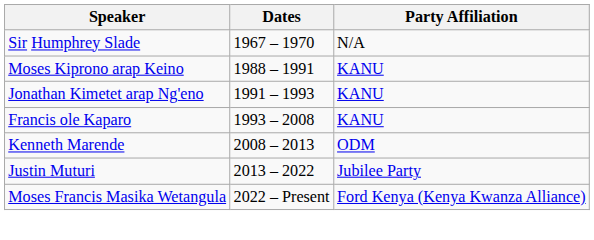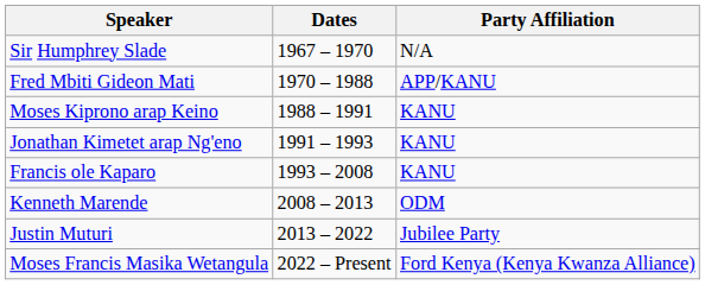 <table class="wikitable">
 <tr>
 <th>Speaker </th>
 <th>Dates</th>
 <th>Party Affiliation</th>
 </tr>
 <tr>
 <td><a href='#'>Sir</a> <a href='#'>Humphrey Slade</a></td>
 <td>1967 – 1970</td>
 <td>N/A</td>
+</tr>
+<tr>
+<td><a href='#'>Fred Mbiti Gideon Mati</a></td>
+<td>1970 – 1988</td>
+<td><a href='#'>APP</a>/<a href='#'>KANU</a></td>
 </tr>
 <tr>
 <td><a href='#'>Moses Kiprono arap Keino</a></td>
 <td>1988 – 1991</td>
 <td><a href='#'>KANU</a></td>
 </tr>
 <tr>
 <td><a href='#'>Jonathan Kimetet arap Ng'eno</a></td>
 <td>1991 – 1993</td>
 <td><a href='#'>KANU</a></td>
 </tr>
 <tr>
 <td><a href='#'>Francis ole Kaparo</a></td>
 <td>1993 – 2008</td>
 <td><a href='#'>KANU</a></td>
 </tr>
 <tr>
 <td><a href='#'>Kenneth Marende</a></td>
 <td>2008 – 2013</td>
 <td><a href='#'>ODM</a></td>
 </tr>
 <tr>
 <td><a href='#'>Justin Muturi</a></td>
 <td>2013 – 2022</td>
 <td><a href='#'>Jubilee Party</a></td>
 </tr>
 <tr>
 <td><a href='#'>Moses Francis Masika Wetangula</a></td>
 <td>2022 – Present</td>
 <td><a href='#'>Ford Kenya (Kenya Kwanza Alliance)</a></td>
 </tr>
 </table>
